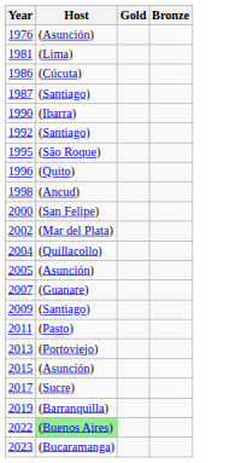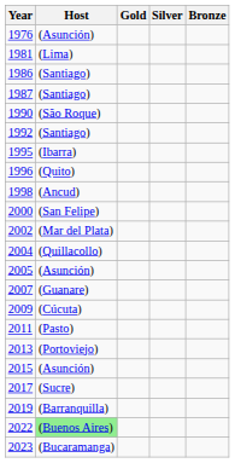 <table class=wikitable>
 <tr>
 <th>Year</th>
 <th>Host</th>
 <th>Gold</th>
+<th>Silver</th>
 <th>Bronze</th>
 </tr>
 <tr>
 <td><a href='#'>1976</a></td>
 <td> (<a href='#'>Asunción</a>)</td>
 <td><strong></strong></td>
 <td></td>
+<td></td>
 </tr>
 <tr>
 <td><a href='#'>1981</a></td>
 <td> (<a href='#'>Lima</a>)</td>
 <td><strong></strong></td>
 <td></td>
+<td></td>
 </tr>
 <tr>
 <td><a href='#'>1986</a></td>
-<td> (<a href='#'>Cúcuta</a>)</td>
+<td> (<a href='#'>Santiago</a>)</td>
 <td><strong></strong></td>
+<td></td>
 <td></td>
 </tr>
 <tr>
 <td><a href='#'>1987</a></td>
 <td> (<a href='#'>Santiago</a>)</td>
 <td><strong></strong></td>
 <td></td>
+<td></td>
 </tr>
 <tr>
 <td><a href='#'>1990</a></td>
-<td> (<a href='#'>Ibarra</a>)</td>
+<td> (<a href='#'>São Roque</a>)</td>
 <td><strong></strong></td>
+<td></td>
 <td></td>
 </tr>
 <tr>
 <td><a href='#'>1992</a></td>
 <td> (<a href='#'>Santiago</a>)</td>
 <td><strong></strong></td>
 <td></td>
+<td></td>
 </tr>
 <tr>
 <td><a href='#'>1995</a></td>
-<td> (<a href='#'>São Roque</a>)</td>
+<td> (<a href='#'>Ibarra</a>)</td>
 <td><strong></strong></td>
+<td></td>
 <td></td>
 </tr>
 <tr>
 <td><a href='#'>1996</a></td>
 <td> (<a href='#'>Quito</a>)</td>
 <td><strong></strong></td>
 <td></td>
+<td></td>
 </tr>
 <tr>
 <td><a href='#'>1998</a></td>
 <td> (<a href='#'>Ancud</a>)</td>
 <td><strong></strong></td>
+<td></td>
 <td></td>
 </tr>
 <tr>
 <td><a href='#'>2000</a></td>
 <td> (<a href='#'>San Felipe</a>)</td>
 <td><strong></strong></td>
 <td></td>
+<td></td>
 </tr>
 <tr>
 <td><a href='#'>2002</a></td>
 <td> (<a href='#'>Mar del Plata</a>)</td>
 <td><strong></strong></td>
+<td></td>
 <td></td>
 </tr>
 <tr>
 <td><a href='#'>2004</a></td>
 <td> (<a href='#'>Quillacollo</a>)</td>
 <td><strong></strong></td>
 <td></td>
+<td></td>
 </tr>
 <tr>
 <td><a href='#'>2005</a></td>
 <td> (<a href='#'>Asunción</a>)</td>
 <td><strong></strong></td>
+<td></td>
 <td></td>
 </tr>
 <tr>
 <td><a href='#'>2007</a></td>
 <td> (<a href='#'>Guanare</a>)</td>
 <td><strong></strong></td>
 <td></td>
+<td></td>
 </tr>
 <tr>
 <td><a href='#'>2009</a></td>
-<td> (<a href='#'>Santiago</a>)</td>
+<td> (<a href='#'>Cúcuta</a>)</td>
 <td><strong></strong></td>
+<td></td>
 <td></td>
 </tr>
 <tr>
 <td><a href='#'>2011</a></td>
 <td> (<a href='#'>Pasto</a>)</td>
 <td><strong></strong></td>
 <td></td>
+<td></td>
 </tr>
 <tr>
 <td><a href='#'>2013</a></td>
 <td> (<a href='#'>Portoviejo</a>)</td>
 <td><strong></strong></td>
+<td></td>
 <td></td>
 </tr>
 <tr>
 <td><a href='#'>2015</a></td>
 <td> (<a href='#'>Asunción</a>)</td>
 <td><strong></strong></td>
 <td></td>
+<td></td>
 </tr>
 <tr>
 <td><a href='#'>2017</a></td>
 <td> (<a href='#'>Sucre</a>)</td>
 <td><strong></strong></td>
+<td></td>
 <td></td>
 </tr>
 <tr>
 <td><a href='#'>2019</a></td>
 <td> (<a href='#'>Barranquilla</a>)</td>
 <td><strong></strong></td>
 <td></td>
+<td></td>
 </tr>
 <tr>
 <td><a href='#'>2022</a></td>
 <td style="background: lightgreen;"> (<a href='#'>Buenos Aires</a>)</td>
 <td><strong></strong></td>
+<td></td>
 <td></td>
 </tr>
 <tr>
 <td><a href='#'>2023</a></td>
 <td> (<a href='#'>Bucaramanga</a>)</td>
 <td><strong></strong></td>
 <td></td>
+<td></td>
 </tr>
 </table>
